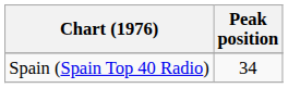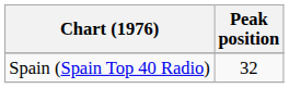 <table class="wikitable sortable">
 <tr>
 <th>Chart (1976)</th>
 <th>Peak<br>position</th>
 </tr>
 <tr>
 </tr>
 <tr>
 </tr>
 <tr>
 </tr>
 <tr>
 </tr>
 <tr>
 </tr>
 <tr>
 <td>Spain (<a href='#'>Spain Top 40 Radio</a>)</td>
-<td align="center">34</td>
+<td align="center">32</td>
 </tr>
 <tr>
 </tr>
 <tr>
 </tr>
 </table>
